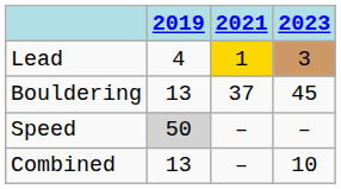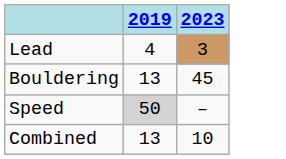 <table class="wikitable" style="text-align: center">
 <tr>
 <th style="background: #b0e0e6"></th>
 <th style="background: #b0e0e6"><a href='#'>2019</a></th>
-<th style="background: #b0e0e6"><a href='#'>2021</a></th>
 <th style="background: #b0e0e6"><a href='#'>2023</a></th>
 </tr>
 <tr>
 <td align="left">Lead</td>
 <td>4</td>
-<td style="background: gold">1</td>
 <td style="background: #cc9966">3</td>
 </tr>
 <tr>
 <td align="left">Bouldering</td>
 <td>13</td>
-<td>37</td>
 <td>45</td>
 </tr>
 <tr>
 <td align="left">Speed</td>
 <td style="background: lightgrey;">50</td>
 <td>–</td>
-<td>–</td>
 </tr>
 <tr>
 <td align="left">Combined</td>
 <td>13</td>
-<td>–</td>
 <td>10</td>
 </tr>
 </table>
